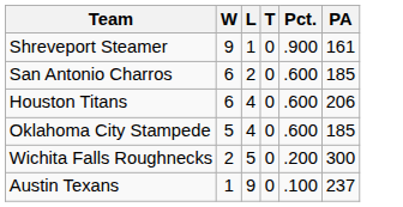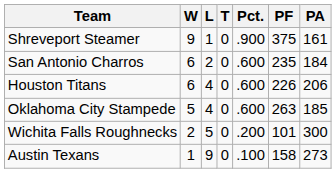 <table class="wikitable">
 <tr>
 <th>Team</th>
 <th>W</th>
 <th>L</th>
 <th>T</th>
 <th>Pct.</th>
+<th>PF</th>
 <th>PA</th>
 </tr>
 <tr align="center">
 <td align="left">Shreveport Steamer</td>
 <td>9</td>
 <td>1</td>
 <td>0</td>
 <td>.900</td>
+<td>375</td>
 <td>161</td>
 </tr>
 <tr align="center">
 <td align="left">San Antonio Charros</td>
 <td>6</td>
 <td>2</td>
 <td>0</td>
 <td>.600</td>
-<td>185</td>
+<td>235</td>
+<td>184</td>
 </tr>
 <tr align="center">
 <td align="left">Houston Titans</td>
 <td>6</td>
 <td>4</td>
 <td>0</td>
 <td>.600</td>
+<td>226</td>
 <td>206</td>
 </tr>
 <tr align="center">
 <td align="left">Oklahoma City Stampede</td>
 <td>5</td>
 <td>4</td>
 <td>0</td>
 <td>.600</td>
+<td>263</td>
 <td>185</td>
 </tr>
 <tr align="center">
 <td align="left">Wichita Falls Roughnecks</td>
 <td>2</td>
 <td>5</td>
 <td>0</td>
 <td>.200</td>
+<td>101</td>
 <td>300</td>
 </tr>
 <tr align="center">
 <td align="left">Austin Texans</td>
 <td>1</td>
 <td>9</td>
 <td>0</td>
 <td>.100</td>
-<td>237</td>
+<td>158</td>
+<td>273</td>
 </tr>
 </table>
